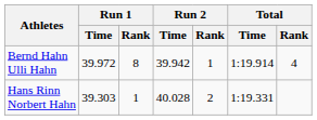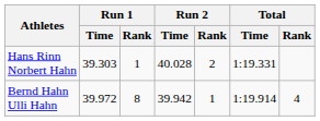 <table class="wikitable" style="font-size:90%;">
 <tr>
 <th rowspan="2">Athletes</th>
 <th colspan="2">Run 1</th>
 <th colspan="2">Run 2</th>
 <th colspan="2">Total</th>
 </tr>
 <tr>
 <th>Time</th>
 <th>Rank</th>
 <th>Time</th>
 <th>Rank</th>
 <th>Time</th>
 <th>Rank</th>
 </tr>
 <tr>
+<td><a href='#'>Hans Rinn</a><br><a href='#'>Norbert Hahn</a></td>
+<td style="text-align:center;">39.303</td>
+<td style="text-align:center;">1</td>
+<td style="text-align:center;">40.028</td>
+<td style="text-align:center;">2</td>
+<td style="text-align:center;">1:19.331</td>
+<td style="text-align:center;"></td>
+</tr>
+<tr>
 <td><a href='#'>Bernd Hahn</a><br><a href='#'>Ulli Hahn</a></td>
 <td style="text-align:center;">39.972</td>
 <td style="text-align:center;">8</td>
 <td style="text-align:center;">39.942</td>
 <td style="text-align:center;">1</td>
 <td style="text-align:center;">1:19.914</td>
 <td style="text-align:center;">4</td>
 </tr>
-<tr>
-<td><a href='#'>Hans Rinn</a><br><a href='#'>Norbert Hahn</a></td>
-<td style="text-align:center;">39.303</td>
-<td style="text-align:center;">1</td>
-<td style="text-align:center;">40.028</td>
-<td style="text-align:center;">2</td>
-<td style="text-align:center;">1:19.331</td>
-<td style="text-align:center;"></td>
-</tr>
 </table>
